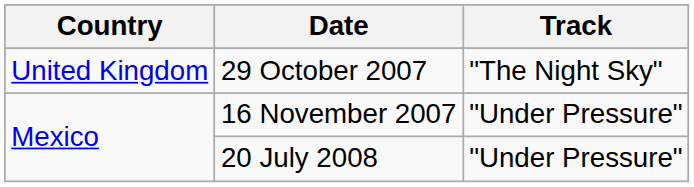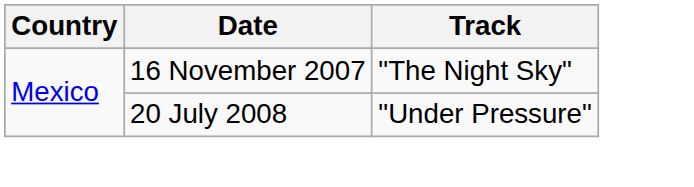 <table class="wikitable">
 <tr>
 <th>Country</th>
 <th>Date</th>
 <th>Track</th>
 </tr>
 <tr>
-<td><a href='#'>United Kingdom</a></td>
-<td>29 October 2007</td>
-<td>"The Night Sky"</td>
-</tr>
-<tr>
 <td rowspan="2"><a href='#'>Mexico</a></td>
 <td>16 November 2007</td>
-<td>"Under Pressure"</td>
+<td>"The Night Sky"</td>
 </tr>
 <tr>
 <td>20 July 2008</td>
 <td>"Under Pressure"</td>
 </tr>
 </table>
